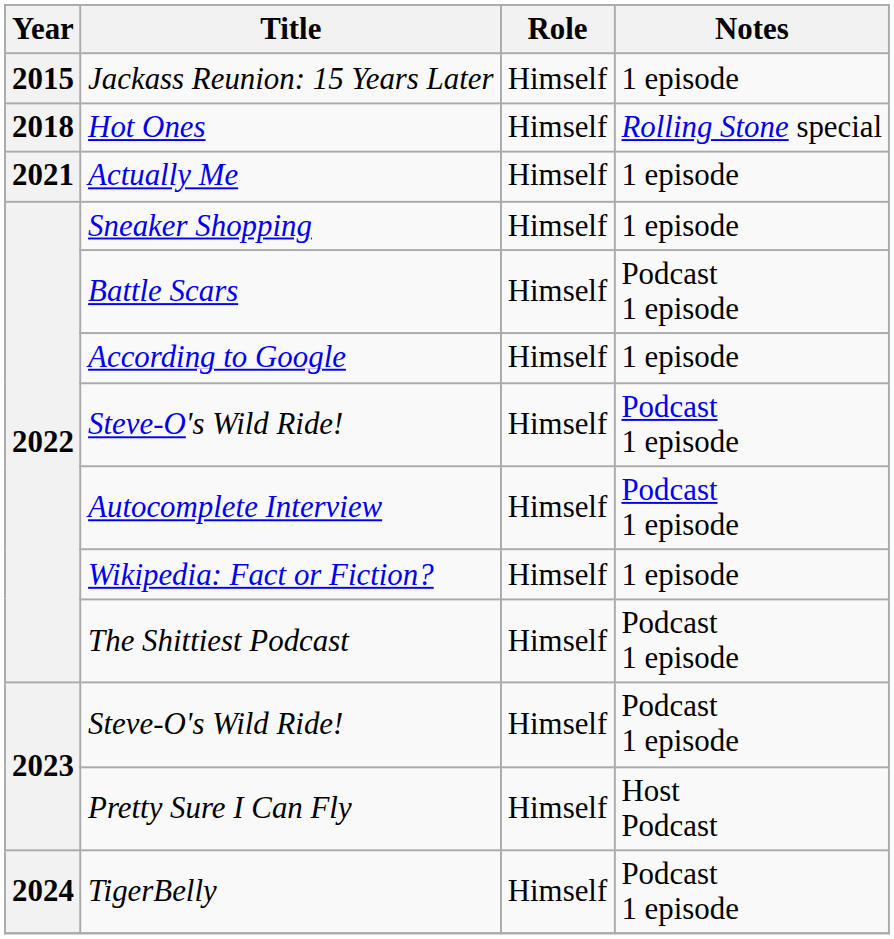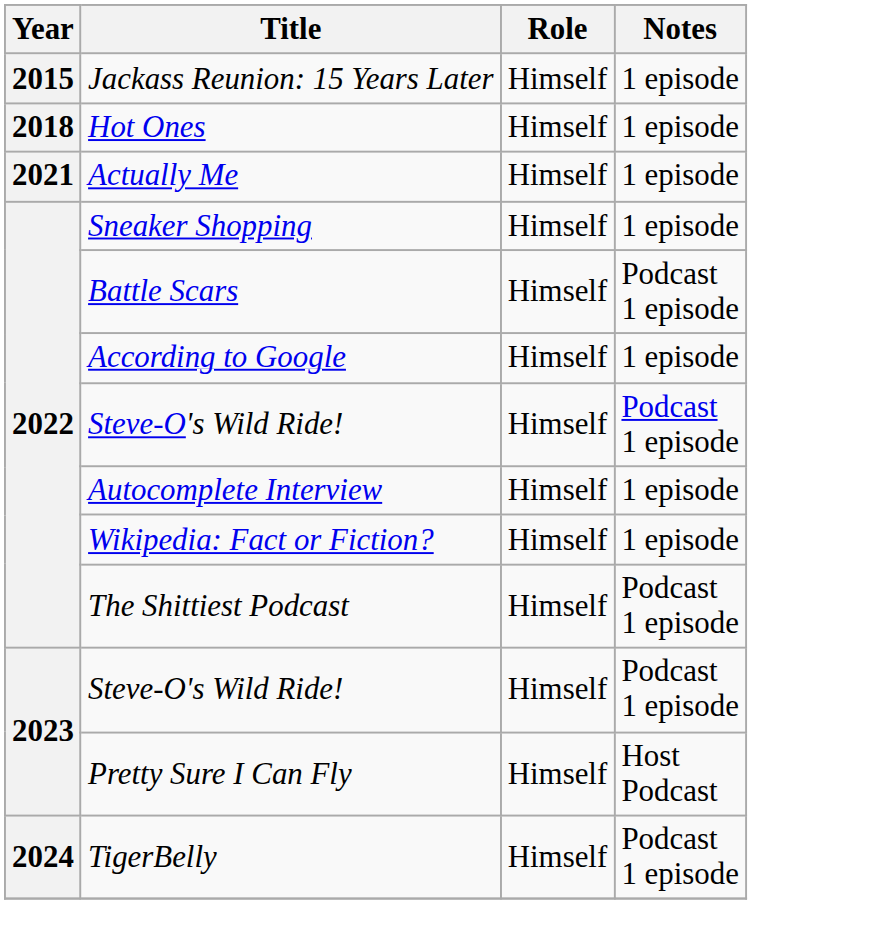 <table class="wikitable sortable plainrowheaders">
 <tr>
 <th>Year</th>
 <th>Title</th>
 <th>Role</th>
 <th class="unsortable">Notes</th>
 </tr>
 <tr>
 <th scope="row">2015</th>
 <td><em>Jackass Reunion: 15 Years Later</em></td>
 <td>Himself</td>
 <td>1 episode</td>
 </tr>
 <tr>
 <th scope="row">2018</th>
 <td><em><a href='#'>Hot Ones</a></em></td>
 <td>Himself</td>
-<td><em><a href='#'>Rolling Stone</a></em> special</td>
+<td>1 episode</td>
 </tr>
 <tr>
 <th scope="row">2021</th>
 <td><em><a href='#'>Actually Me</a></em></td>
 <td>Himself</td>
 <td>1 episode</td>
 </tr>
 <tr>
 <th scope="row" rowspan="7">2022</th>
 <td><em><a href='#'>Sneaker Shopping</a></em></td>
 <td>Himself</td>
 <td>1 episode</td>
 </tr>
 <tr>
 <td><em><a href='#'>Battle Scars</a></em></td>
 <td>Himself</td>
 <td>Podcast<br>1 episode</td>
 </tr>
 <tr>
 <td><em><a href='#'>According to Google</a></em></td>
 <td>Himself</td>
 <td>1 episode</td>
 </tr>
 <tr>
 <td><em><a href='#'>Steve-O</a>'s Wild Ride!</em></td>
 <td>Himself</td>
 <td><a href='#'>Podcast</a><br>1 episode</td>
 </tr>
 <tr>
 <td><em><a href='#'>Autocomplete Interview</a></em></td>
 <td>Himself</td>
-<td><a href='#'>Podcast</a><br>1 episode</td>
+<td>1 episode</td>
 </tr>
 <tr>
 <td><em><a href='#'>Wikipedia: Fact or Fiction?</a></em></td>
 <td>Himself</td>
 <td>1 episode</td>
 </tr>
 <tr>
 <td><em>The Shittiest Podcast</em></td>
 <td>Himself</td>
 <td>Podcast<br>1 episode</td>
 </tr>
 <tr>
 <th scope="row" rowspan="2">2023</th>
 <td><em>Steve-O's Wild Ride!</em></td>
 <td>Himself</td>
 <td>Podcast<br>1 episode</td>
 </tr>
 <tr>
 <td><em>Pretty Sure I Can Fly</em></td>
 <td>Himself</td>
 <td>Host<br>Podcast</td>
 </tr>
 <tr>
 <th scope="row">2024</th>
 <td><em>TigerBelly</em></td>
 <td>Himself</td>
 <td>Podcast<br>1 episode</td>
 </tr>
 <tr>
 </tr>
 </table>
